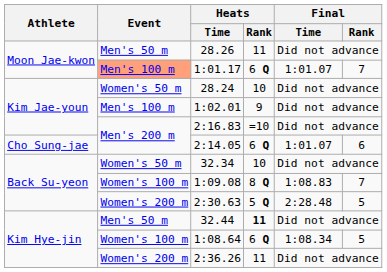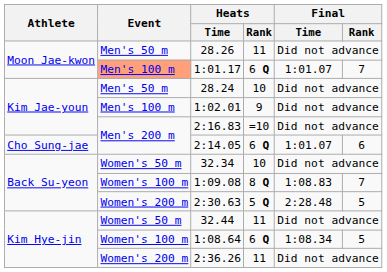 <table class=wikitable style="font-size:90%; text-align:center;">
 <tr>
 <th rowspan="2">Athlete</th>
 <th rowspan="2">Event</th>
 <th colspan="2">Heats</th>
 <th colspan="2">Final</th>
 </tr>
 <tr style=font-size:95%>
 <th>Time</th>
 <th>Rank</th>
 <th>Time</th>
 <th>Rank</th>
 </tr>
 <tr>
 <td align=left rowspan=2><a href='#'>Moon Jae-kwon</a></td>
 <td align=left><a href='#'>Men's 50 m</a></td>
 <td>28.26</td>
 <td>11</td>
 <td colspan=2>Did not advance</td>
 </tr>
 <tr>
 <td align=left style="background: lightsalmon;"><a href='#'>Men's 100 m</a></td>
 <td>1:01.17</td>
 <td>6 <strong>Q</strong></td>
 <td>1:01.07</td>
 <td>7</td>
 </tr>
 <tr>
 <td align=left rowspan=3><a href='#'>Kim Jae-youn</a></td>
-<td align=left><a href='#'>Women's 50 m</a></td>
+<td align=left><a href='#'>Men's 50 m</a></td>
 <td>28.24</td>
 <td>10</td>
 <td colspan=2>Did not advance</td>
 </tr>
 <tr>
 <td align=left><a href='#'>Men's 100 m</a></td>
 <td>1:02.01</td>
 <td>9</td>
 <td colspan=2>Did not advance</td>
 </tr>
 <tr>
 <td align=left rowspan=2><a href='#'>Men's 200 m</a></td>
 <td>2:16.83</td>
 <td>=10</td>
 <td colspan=2>Did not advance</td>
 </tr>
 <tr>
 <td align=left><a href='#'>Cho Sung-jae</a></td>
 <td>2:14.05</td>
 <td>6 <strong>Q</strong></td>
 <td>1:01.07</td>
 <td>6</td>
 </tr>
 <tr>
 <td align=left rowspan=3><a href='#'>Back Su-yeon</a></td>
 <td align=left><a href='#'>Women's 50 m</a></td>
 <td>32.34</td>
 <td>10</td>
 <td colspan=2>Did not advance</td>
 </tr>
 <tr>
 <td align=left><a href='#'>Women's 100 m</a></td>
 <td>1:09.08</td>
 <td>8 <strong>Q</strong></td>
 <td>1:08.83</td>
 <td>7</td>
 </tr>
 <tr>
 <td align=left><a href='#'>Women's 200 m</a></td>
 <td>2:30.63</td>
 <td>5 <strong>Q</strong></td>
 <td>2:28.48</td>
 <td>5</td>
 </tr>
 <tr>
 <td align=left rowspan=3><a href='#'>Kim Hye-jin</a></td>
-<td align=left><a href='#'>Men's 50 m</a></td>
+<td align=left><a href='#'>Women's 50 m</a></td>
 <td>32.44</td>
-<td><strong>11</strong></td>
+<td>11</td>
 <td colspan=2>Did not advance</td>
 </tr>
 <tr>
 <td align=left><a href='#'>Women's 100 m</a></td>
 <td>1:08.64</td>
 <td>6 <strong>Q</strong></td>
 <td>1:08.34</td>
 <td>5</td>
 </tr>
 <tr>
 <td align=left><a href='#'>Women's 200 m</a></td>
 <td>2:36.26</td>
 <td>11</td>
 <td colspan=2>Did not advance</td>
 </tr>
 </table>
